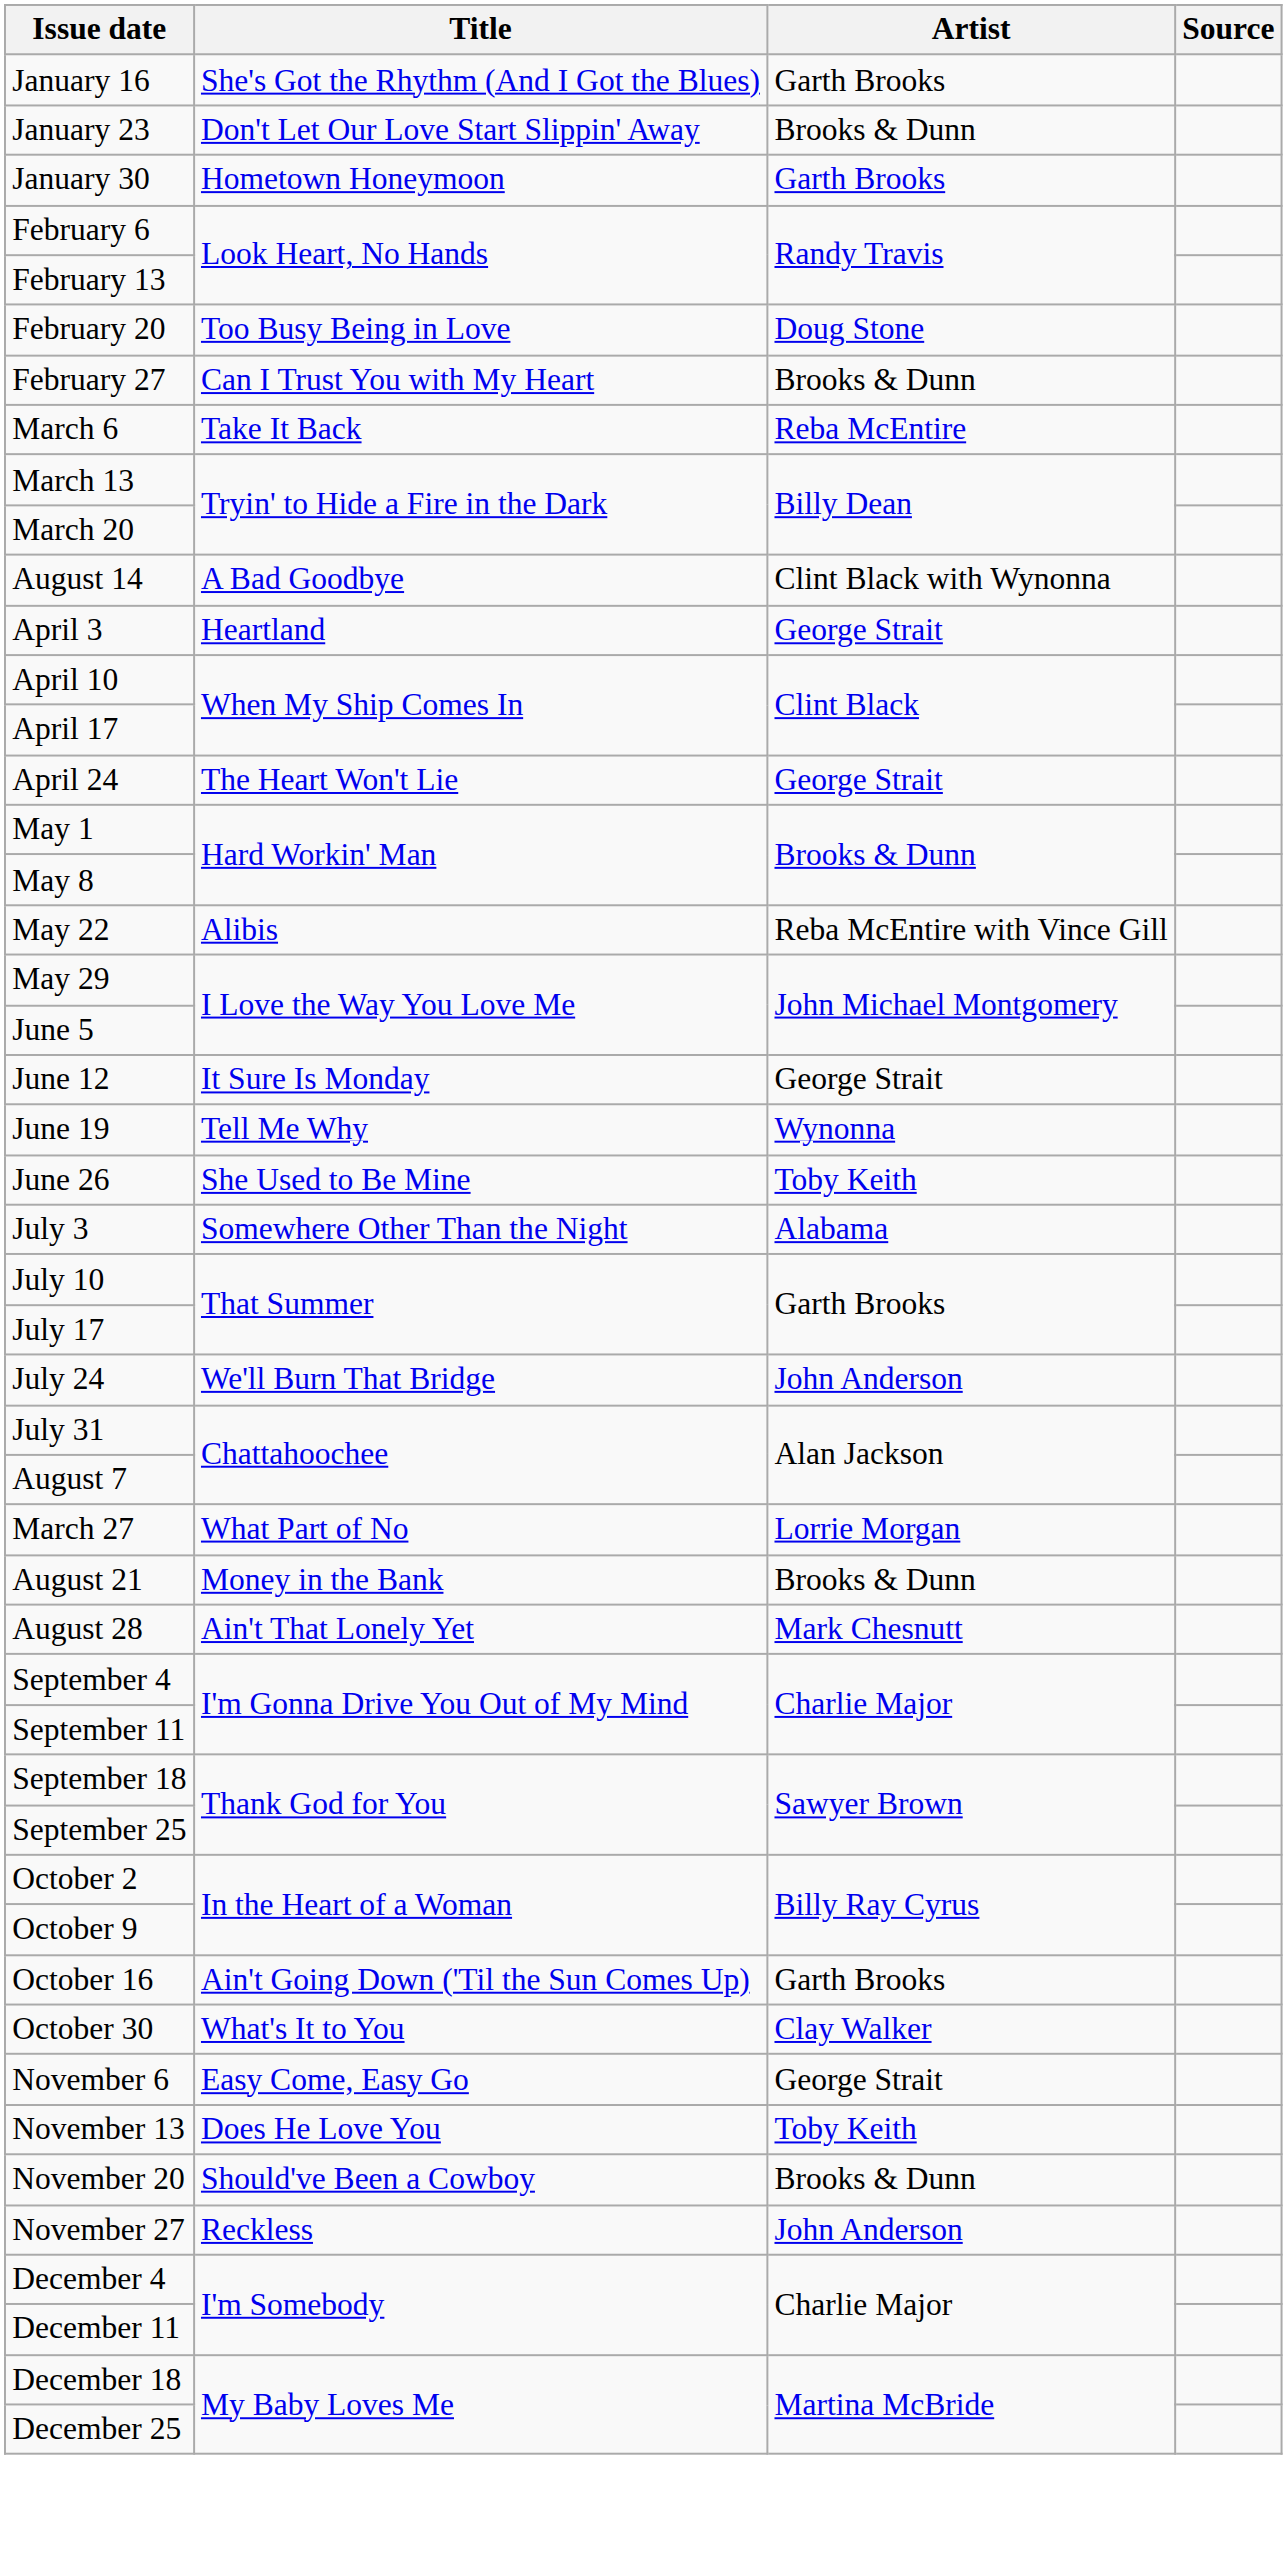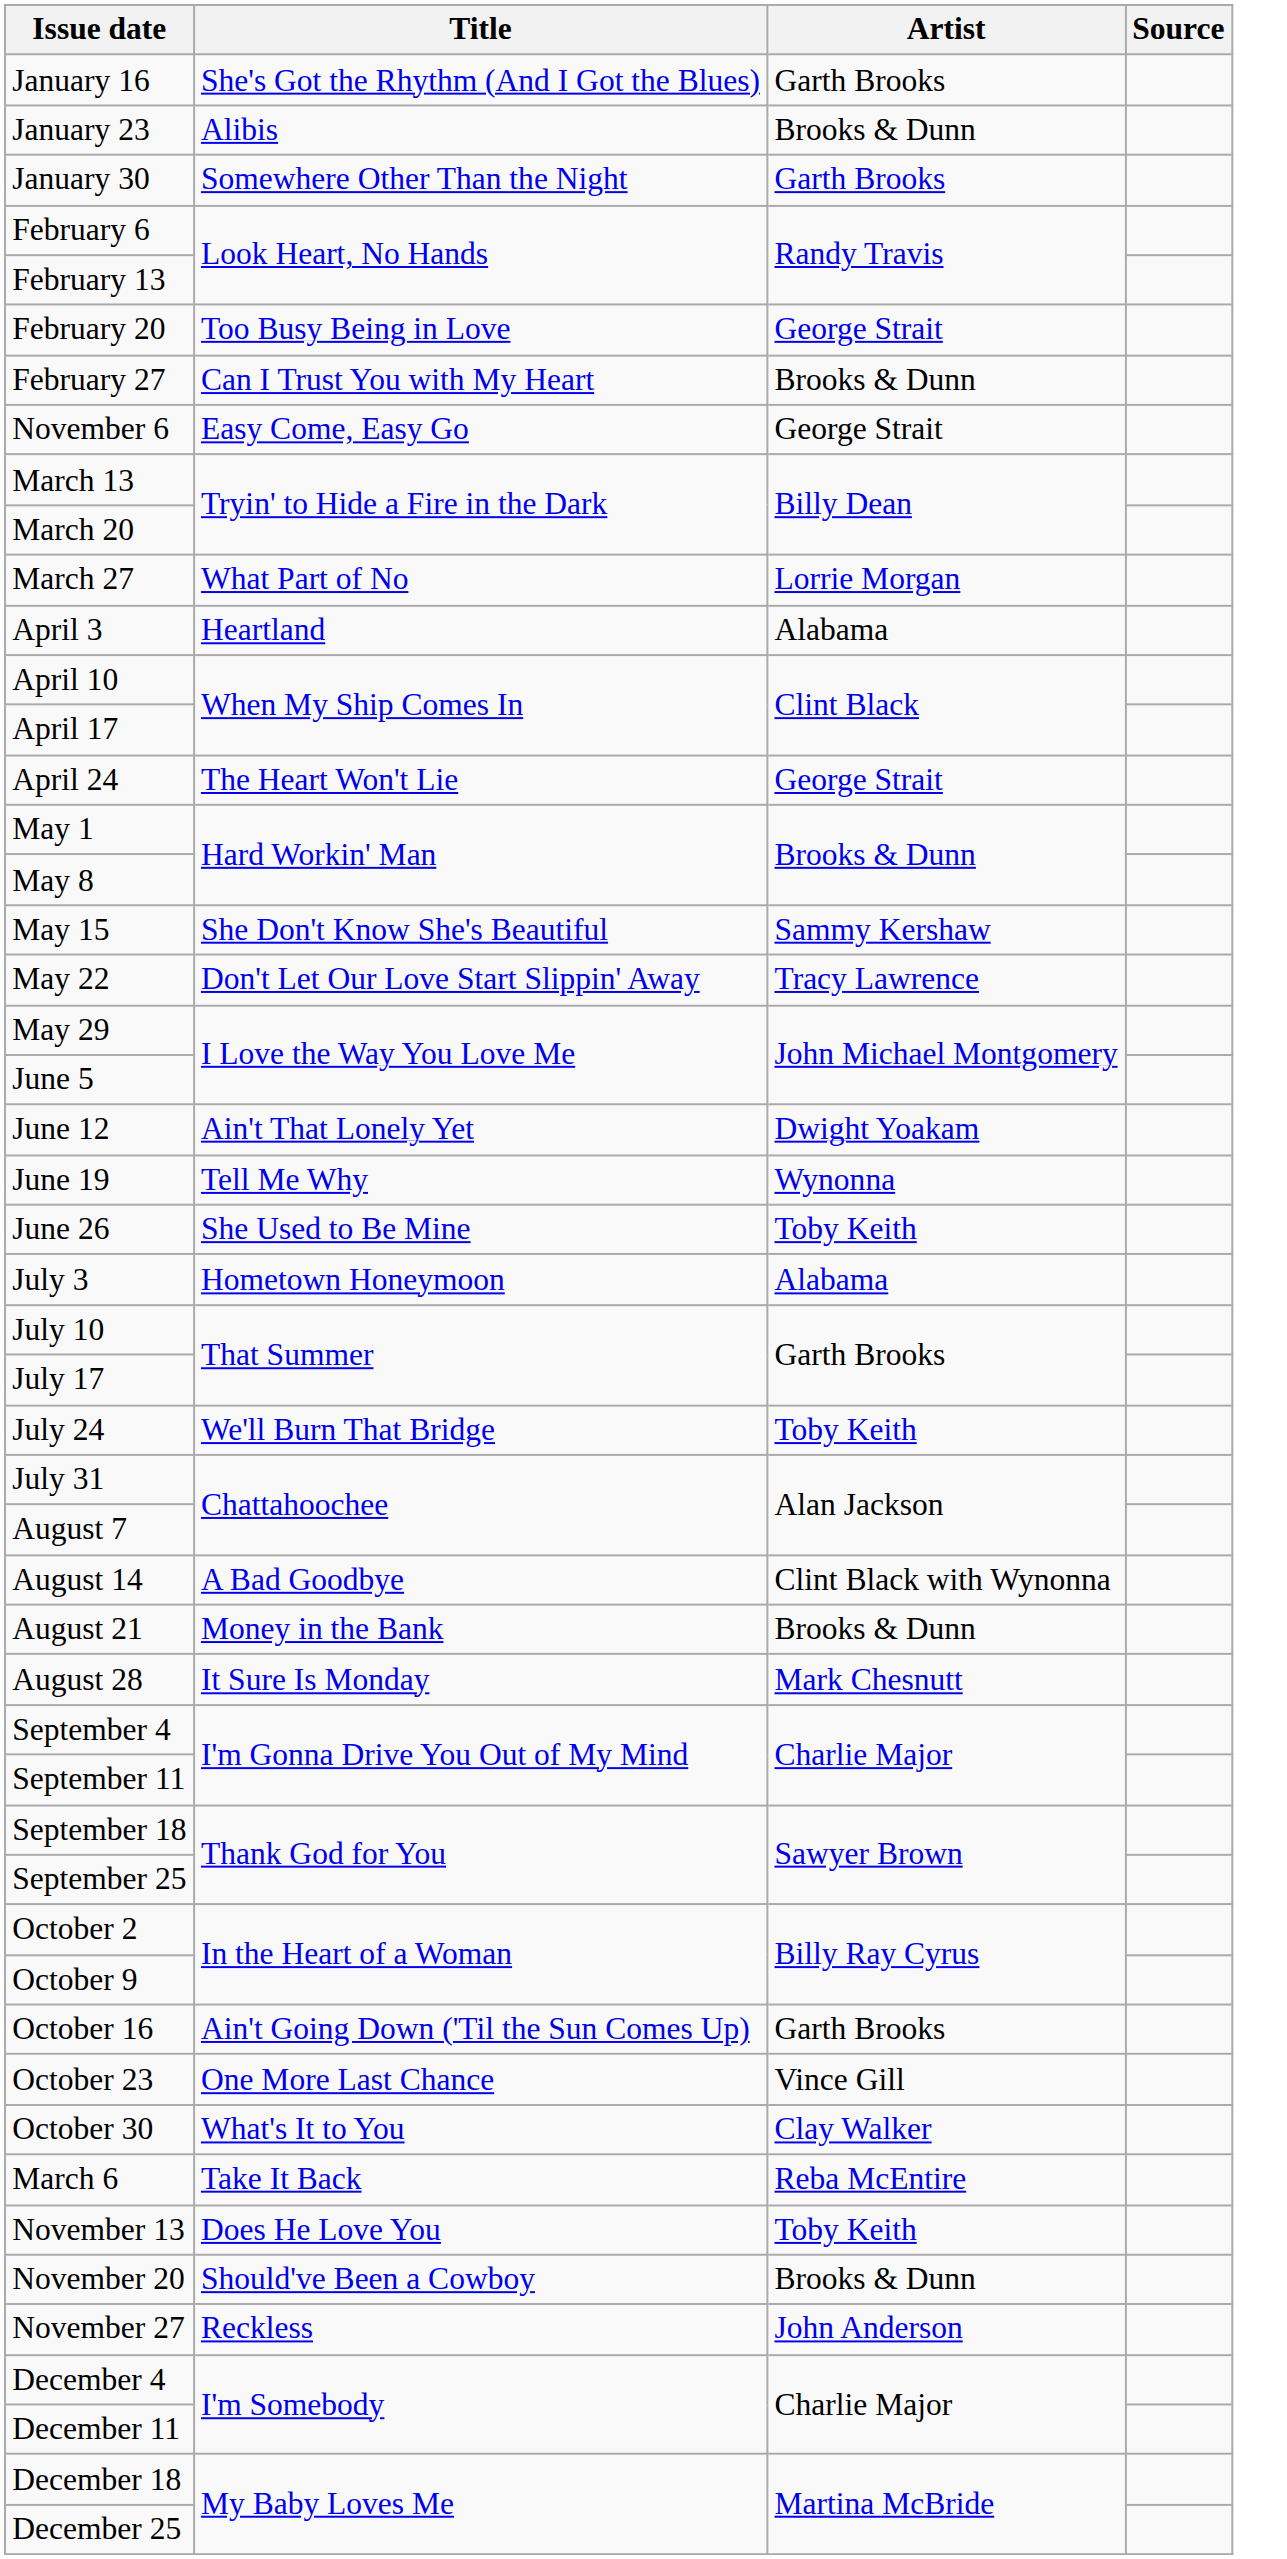 <table class="wikitable">
 <tr>
 <th>Issue date</th>
 <th>Title</th>
 <th>Artist</th>
 <th>Source</th>
 </tr>
 <tr>
 <td>January 16</td>
 <td><a href='#'>She's Got the Rhythm (And I Got the Blues)</a></td>
 <td>Garth Brooks</td>
 <td align=center></td>
 </tr>
 <tr>
 <td>January 23</td>
-<td><a href='#'>Don't Let Our Love Start Slippin' Away</a></td>
+<td><a href='#'>Alibis</a></td>
 <td>Brooks & Dunn</td>
 <td align=center></td>
 </tr>
 <tr>
 <td>January 30</td>
-<td><a href='#'>Hometown Honeymoon</a></td>
+<td><a href='#'>Somewhere Other Than the Night</a></td>
 <td><a href='#'>Garth Brooks</a></td>
 <td align=center></td>
 </tr>
 <tr>
 <td>February 6</td>
 <td rowspan=2><a href='#'>Look Heart, No Hands</a></td>
 <td rowspan=2><a href='#'>Randy Travis</a></td>
 <td align=center></td>
 </tr>
 <tr>
 <td>February 13</td>
 <td align=center></td>
 </tr>
 <tr>
 <td>February 20</td>
 <td><a href='#'>Too Busy Being in Love</a></td>
-<td><a href='#'>Doug Stone</a></td>
+<td><a href='#'>George Strait</a></td>
 <td align=center></td>
 </tr>
 <tr>
 <td>February 27</td>
 <td><a href='#'>Can I Trust You with My Heart</a></td>
 <td>Brooks & Dunn</td>
 <td align=center></td>
 </tr>
 <tr>
-<td>March 6</td>
-<td><a href='#'>Take It Back</a></td>
-<td><a href='#'>Reba McEntire</a></td>
+<td>November 6</td>
+<td><a href='#'>Easy Come, Easy Go</a></td>
+<td>George Strait</td>
 <td align=center></td>
 </tr>
 <tr>
 <td>March 13</td>
 <td rowspan=2><a href='#'>Tryin' to Hide a Fire in the Dark</a></td>
 <td rowspan=2><a href='#'>Billy Dean</a></td>
 <td align=center></td>
 </tr>
 <tr>
 <td>March 20</td>
 <td align=center></td>
 </tr>
 <tr>
-<td>August 14</td>
-<td><a href='#'>A Bad Goodbye</a></td>
-<td>Clint Black with Wynonna</td>
+<td>March 27</td>
+<td><a href='#'>What Part of No</a></td>
+<td><a href='#'>Lorrie Morgan</a></td>
 <td align=center></td>
 </tr>
 <tr>
 <td>April 3</td>
 <td><a href='#'>Heartland</a></td>
-<td><a href='#'>George Strait</a></td>
+<td>Alabama</td>
 <td align=center></td>
 </tr>
 <tr>
 <td>April 10</td>
 <td rowspan=2><a href='#'>When My Ship Comes In</a></td>
 <td rowspan=2><a href='#'>Clint Black</a></td>
 <td align=center></td>
 </tr>
 <tr>
 <td>April 17</td>
 <td align=center></td>
 </tr>
 <tr>
 <td>April 24</td>
 <td><a href='#'>The Heart Won't Lie</a></td>
 <td><a href='#'>George Strait</a></td>
 <td align=center></td>
 </tr>
 <tr>
 <td>May 1</td>
 <td rowspan=2><a href='#'>Hard Workin' Man</a></td>
 <td rowspan=2><a href='#'>Brooks & Dunn</a></td>
 <td align=center></td>
 </tr>
 <tr>
 <td>May 8</td>
 <td align=center></td>
 </tr>
 <tr>
+<td>May 15</td>
+<td><a href='#'>She Don't Know She's Beautiful</a></td>
+<td><a href='#'>Sammy Kershaw</a></td>
+<td align=center></td>
+</tr>
+<tr>
 <td>May 22</td>
-<td><a href='#'>Alibis</a></td>
-<td>Reba McEntire with Vince Gill</td>
+<td><a href='#'>Don't Let Our Love Start Slippin' Away</a></td>
+<td><a href='#'>Tracy Lawrence</a></td>
 <td align=center></td>
 </tr>
 <tr>
 <td>May 29</td>
 <td rowspan=2><a href='#'>I Love the Way You Love Me</a></td>
 <td rowspan=2><a href='#'>John Michael Montgomery</a></td>
 <td align=center></td>
 </tr>
 <tr>
 <td>June 5</td>
 <td align=center></td>
 </tr>
 <tr>
 <td>June 12</td>
-<td><a href='#'>It Sure Is Monday</a></td>
-<td>George Strait</td>
+<td><a href='#'>Ain't That Lonely Yet</a></td>
+<td><a href='#'>Dwight Yoakam</a></td>
 <td align=center></td>
 </tr>
 <tr>
 <td>June 19</td>
 <td><a href='#'>Tell Me Why</a></td>
 <td><a href='#'>Wynonna</a></td>
 <td align=center></td>
 </tr>
 <tr>
 <td>June 26</td>
 <td><a href='#'>She Used to Be Mine</a></td>
 <td><a href='#'>Toby Keith</a></td>
 <td align=center></td>
 </tr>
 <tr>
 <td>July 3</td>
-<td><a href='#'>Somewhere Other Than the Night</a></td>
+<td><a href='#'>Hometown Honeymoon</a></td>
 <td><a href='#'>Alabama</a></td>
 <td align=center></td>
 </tr>
 <tr>
 <td>July 10</td>
 <td rowspan=2><a href='#'>That Summer</a></td>
 <td rowspan=2>Garth Brooks</td>
 <td align=center></td>
 </tr>
 <tr>
 <td>July 17</td>
 <td align=center></td>
 </tr>
 <tr>
 <td>July 24</td>
 <td><a href='#'>We'll Burn That Bridge</a></td>
-<td><a href='#'>John Anderson</a></td>
+<td><a href='#'>Toby Keith</a></td>
 <td align=center></td>
 </tr>
 <tr>
 <td>July 31</td>
 <td rowspan=2><a href='#'>Chattahoochee</a></td>
 <td rowspan=2>Alan Jackson</td>
 <td align=center></td>
 </tr>
 <tr>
 <td>August 7</td>
 <td align=center></td>
 </tr>
 <tr>
-<td>March 27</td>
-<td><a href='#'>What Part of No</a></td>
-<td><a href='#'>Lorrie Morgan</a></td>
+<td>August 14</td>
+<td><a href='#'>A Bad Goodbye</a></td>
+<td>Clint Black with Wynonna</td>
 <td align=center></td>
 </tr>
 <tr>
 <td>August 21</td>
 <td><a href='#'>Money in the Bank</a></td>
 <td>Brooks & Dunn</td>
 <td align=center></td>
 </tr>
 <tr>
 <td>August 28</td>
-<td><a href='#'>Ain't That Lonely Yet</a></td>
+<td><a href='#'>It Sure Is Monday</a></td>
 <td><a href='#'>Mark Chesnutt</a></td>
 <td align=center></td>
 </tr>
 <tr>
 <td>September 4</td>
 <td rowspan=2><a href='#'>I'm Gonna Drive You Out of My Mind</a></td>
 <td rowspan=2><a href='#'>Charlie Major</a></td>
 <td align=center></td>
 </tr>
 <tr>
 <td>September 11</td>
 <td align=center></td>
 </tr>
 <tr>
 <td>September 18</td>
 <td rowspan=2><a href='#'>Thank God for You</a></td>
 <td rowspan=2><a href='#'>Sawyer Brown</a></td>
 <td align=center></td>
 </tr>
 <tr>
 <td>September 25</td>
 <td align=center></td>
 </tr>
 <tr>
 <td>October 2</td>
 <td rowspan=2><a href='#'>In the Heart of a Woman</a></td>
 <td rowspan=2><a href='#'>Billy Ray Cyrus</a></td>
 <td align=center></td>
 </tr>
 <tr>
 <td>October 9</td>
 <td align=center></td>
 </tr>
 <tr>
 <td>October 16</td>
 <td><a href='#'>Ain't Going Down ('Til the Sun Comes Up)</a></td>
 <td>Garth Brooks</td>
 <td align=center></td>
 </tr>
 <tr>
+<td>October 23</td>
+<td><a href='#'>One More Last Chance</a></td>
+<td>Vince Gill</td>
+<td align=center></td>
+</tr>
+<tr>
 <td>October 30</td>
 <td><a href='#'>What's It to You</a></td>
 <td><a href='#'>Clay Walker</a></td>
 <td align=center></td>
 </tr>
 <tr>
-<td>November 6</td>
-<td><a href='#'>Easy Come, Easy Go</a></td>
-<td>George Strait</td>
+<td>March 6</td>
+<td><a href='#'>Take It Back</a></td>
+<td><a href='#'>Reba McEntire</a></td>
 <td align=center></td>
 </tr>
 <tr>
 <td>November 13</td>
 <td><a href='#'>Does He Love You</a></td>
 <td><a href='#'>Toby Keith</a></td>
 <td align=center></td>
 </tr>
 <tr>
 <td>November 20</td>
 <td><a href='#'>Should've Been a Cowboy</a></td>
 <td>Brooks & Dunn</td>
 <td align=center></td>
 </tr>
 <tr>
 <td>November 27</td>
 <td><a href='#'>Reckless</a></td>
 <td><a href='#'>John Anderson</a></td>
 <td align=center></td>
 </tr>
 <tr>
 <td>December 4</td>
 <td rowspan=2><a href='#'>I'm Somebody</a></td>
 <td rowspan=2>Charlie Major</td>
 <td align=center></td>
 </tr>
 <tr>
 <td>December 11</td>
 <td align=center></td>
 </tr>
 <tr>
 <td>December 18</td>
 <td rowspan=2><a href='#'>My Baby Loves Me</a></td>
 <td rowspan=2><a href='#'>Martina McBride</a></td>
 <td align=center></td>
 </tr>
 <tr>
 <td>December 25</td>
 <td align=center></td>
 </tr>
 </table>
